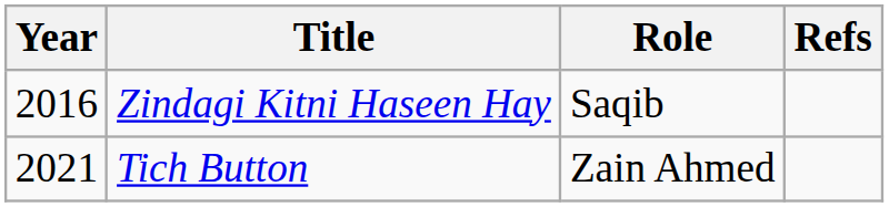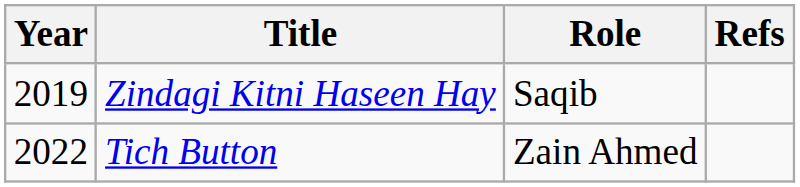 <table class="wikitable sortable plainrowheaders">
 <tr style="text-align:center;">
 <th scope="col">Year</th>
 <th scope="col">Title</th>
 <th scope="col">Role</th>
 <th scope="col">Refs</th>
 </tr>
 <tr>
-<td>2016</td>
+<td>2019</td>
 <td><em><a href='#'>Zindagi Kitni Haseen Hay</a></em></td>
 <td>Saqib</td>
 <td></td>
 </tr>
 <tr>
-<td>2021</td>
+<td>2022</td>
 <td><em><a href='#'>Tich Button</a></em></td>
 <td>Zain Ahmed</td>
 <td></td>
 </tr>
 </table>
